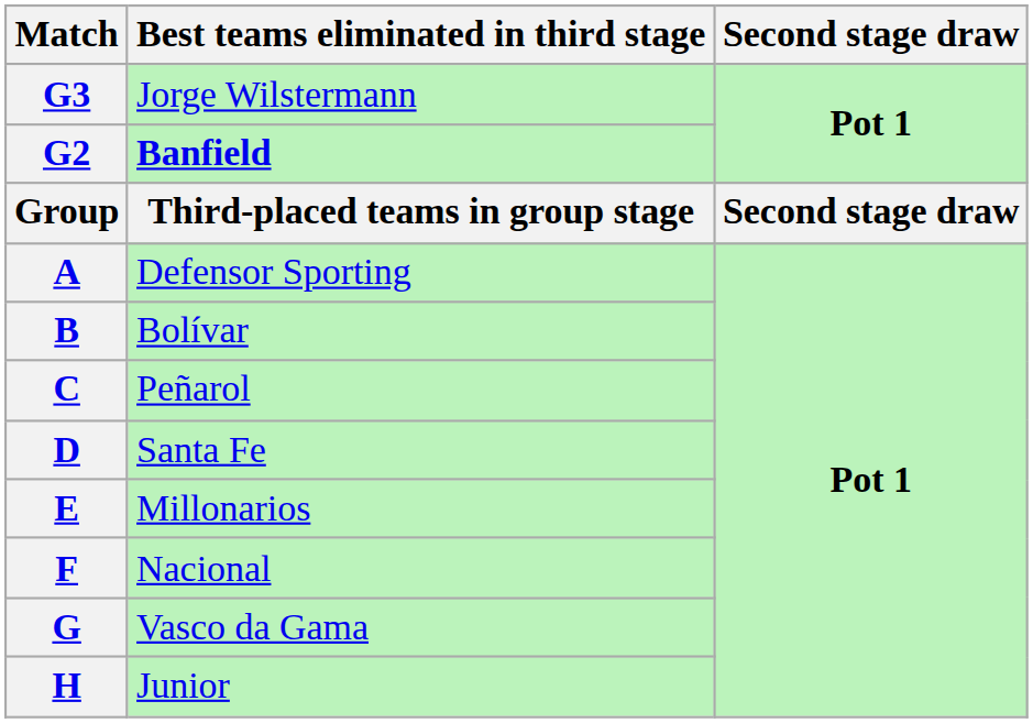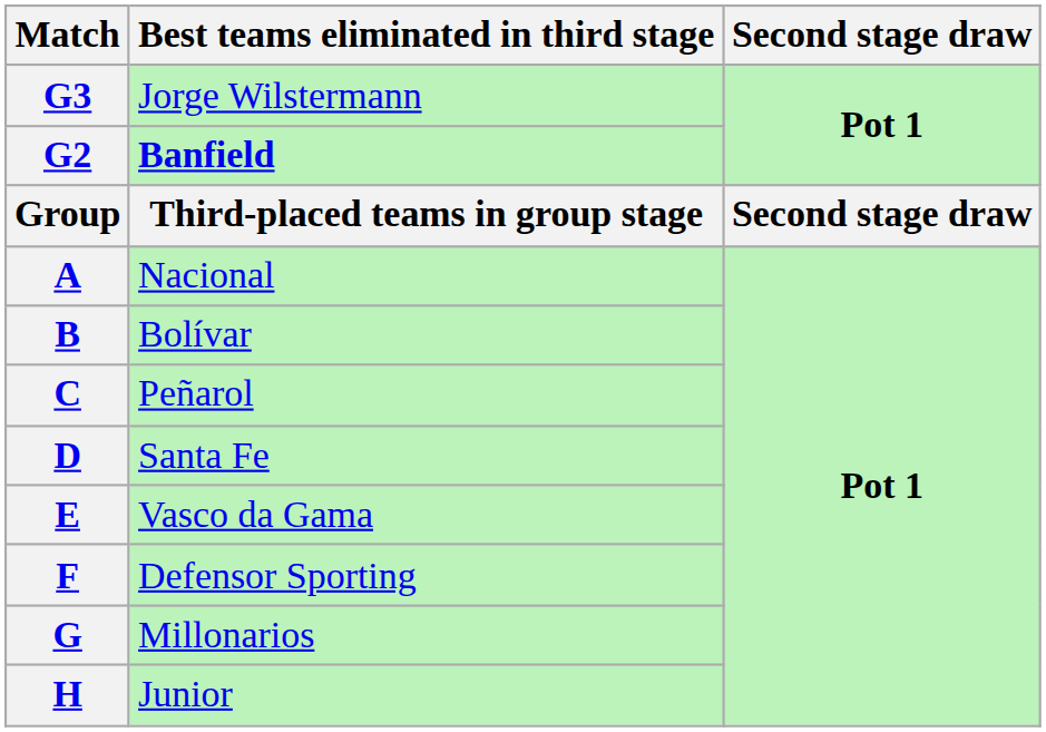 <table class="wikitable">
 <tr>
 <th>Match</th>
 <th>Best teams eliminated in third stage</th>
 <th>Second stage draw</th>
 </tr>
 <tr>
 <th><a href='#'>G3</a></th>
 <td bgcolor=#BBF3BB> <a href='#'>Jorge Wilstermann</a></td>
 <td bgcolor=#BBF3BB align=center rowspan=2><strong>Pot 1</strong></td>
 </tr>
 <tr>
 <th><a href='#'>G2</a></th>
 <td bgcolor=#BBF3BB><strong> <a href='#'>Banfield</a></strong></td>
 </tr>
 <tr>
 <th>Group</th>
 <th>Third-placed teams in group stage</th>
 <th>Second stage draw</th>
 </tr>
 <tr>
 <th><a href='#'>A</a></th>
-<td bgcolor=#BBF3BB> <a href='#'>Defensor Sporting</a></td>
+<td bgcolor=#BBF3BB> <a href='#'>Nacional</a></td>
 <td bgcolor=#BBF3BB align=center rowspan=8><strong>Pot 1</strong></td>
 </tr>
 <tr>
 <th><a href='#'>B</a></th>
 <td bgcolor=#BBF3BB> <a href='#'>Bolívar</a></td>
 </tr>
 <tr>
 <th><a href='#'>C</a></th>
 <td bgcolor=#BBF3BB> <a href='#'>Peñarol</a></td>
 </tr>
 <tr>
 <th><a href='#'>D</a></th>
 <td bgcolor=#BBF3BB> <a href='#'>Santa Fe</a></td>
 </tr>
 <tr>
 <th><a href='#'>E</a></th>
-<td bgcolor=#BBF3BB> <a href='#'>Millonarios</a></td>
+<td bgcolor=#BBF3BB> <a href='#'>Vasco da Gama</a></td>
 </tr>
 <tr>
 <th><a href='#'>F</a></th>
-<td bgcolor=#BBF3BB> <a href='#'>Nacional</a></td>
+<td bgcolor=#BBF3BB> <a href='#'>Defensor Sporting</a></td>
 </tr>
 <tr>
 <th><a href='#'>G</a></th>
-<td bgcolor=#BBF3BB> <a href='#'>Vasco da Gama</a></td>
+<td bgcolor=#BBF3BB> <a href='#'>Millonarios</a></td>
 </tr>
 <tr>
 <th><a href='#'>H</a></th>
 <td bgcolor=#BBF3BB> <a href='#'>Junior</a></td>
 </tr>
 </table>
